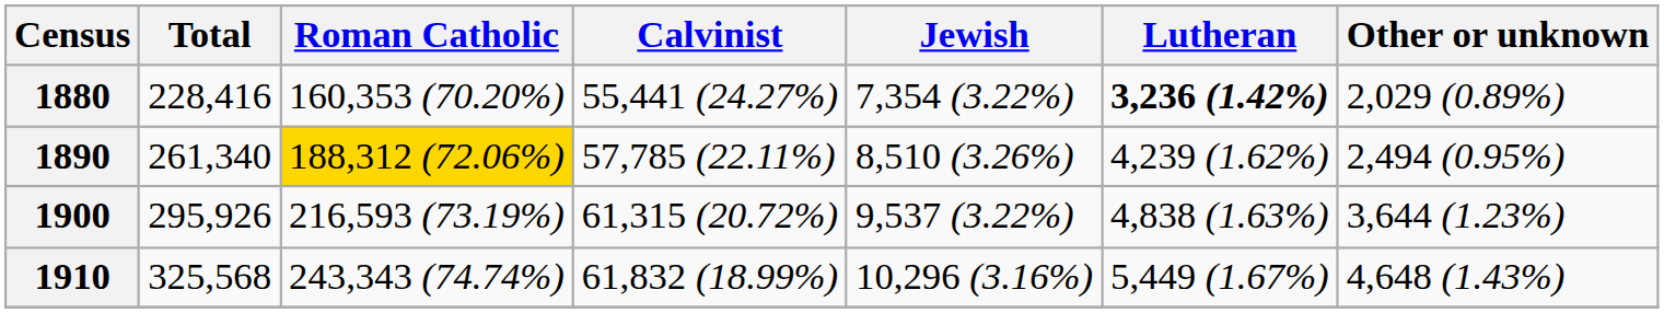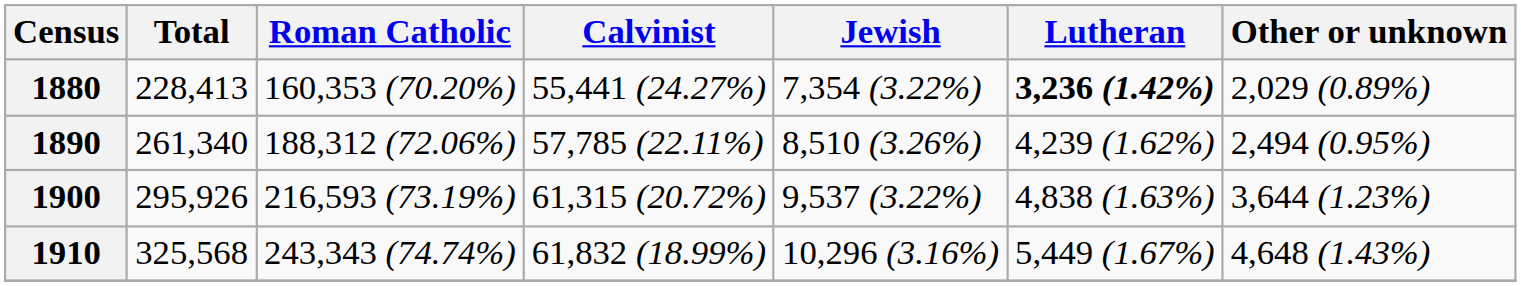 <table class="wikitable">
 <tr>
 <th>Census</th>
 <th>Total</th>
 <th><a href='#'>Roman Catholic</a></th>
 <th><a href='#'>Calvinist</a></th>
 <th><a href='#'>Jewish</a></th>
 <th><a href='#'>Lutheran</a></th>
 <th>Other or unknown</th>
 </tr>
 <tr>
 <th>1880</th>
-<td>228,416</td>
+<td>228,413</td>
 <td>160,353 <em>(70.20%)</em></td>
 <td>55,441 <em>(24.27%)</em></td>
 <td>7,354 <em>(3.22%)</em></td>
 <td><strong>3,236 <em>(1.42%)</em></strong></td>
 <td>2,029 <em>(0.89%)</em></td>
 </tr>
 <tr>
 <th>1890</th>
 <td>261,340</td>
-<td style="background: gold;">188,312 <em>(72.06%)</em></td>
+<td>188,312 <em>(72.06%)</em></td>
 <td>57,785 <em>(22.11%)</em></td>
 <td>8,510 <em>(3.26%)</em></td>
 <td>4,239 <em>(1.62%)</em></td>
 <td>2,494 <em>(0.95%)</em></td>
 </tr>
 <tr>
 <th>1900</th>
 <td>295,926</td>
 <td>216,593 <em>(73.19%)</em></td>
 <td>61,315 <em>(20.72%)</em></td>
 <td>9,537 <em>(3.22%)</em></td>
 <td>4,838 <em>(1.63%)</em></td>
 <td>3,644 <em>(1.23%)</em></td>
 </tr>
 <tr>
 <th>1910</th>
 <td>325,568</td>
 <td>243,343 <em>(74.74%)</em></td>
 <td>61,832 <em>(18.99%)</em></td>
 <td>10,296 <em>(3.16%)</em></td>
 <td>5,449 <em>(1.67%)</em></td>
 <td>4,648 <em>(1.43%)</em></td>
 </tr>
 <tr>
 </tr>
 </table>
